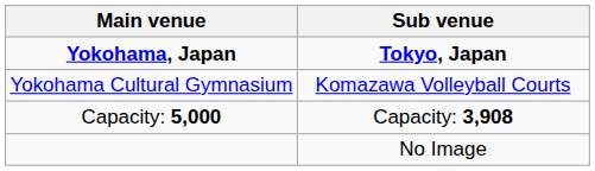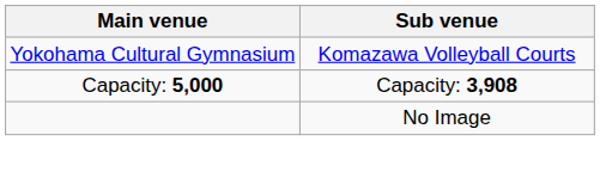 <table class="wikitable" style="text-align:center">
 <tr>
 <th width=50%>Main venue</th>
 <th width=50%>Sub venue</th>
-</tr>
-<tr>
-<td> <strong><a href='#'>Yokohama</a>, Japan</strong></td>
-<td> <strong><a href='#'>Tokyo</a>, Japan</strong></td>
 </tr>
 <tr>
 <td><a href='#'>Yokohama Cultural Gymnasium</a></td>
 <td><a href='#'>Komazawa Volleyball Courts</a></td>
 </tr>
 <tr>
 <td>Capacity: <strong>5,000</strong></td>
 <td>Capacity: <strong>3,908</strong></td>
 </tr>
 <tr>
 <td></td>
 <td>No Image</td>
 </tr>
 </table>
